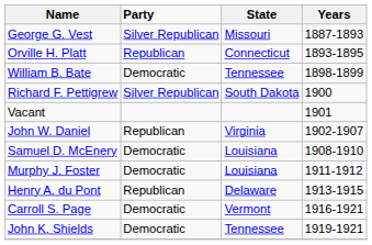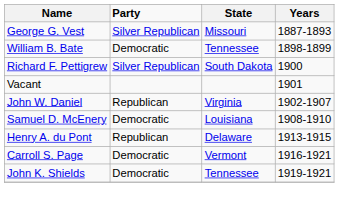 <table class=wikitable>
 <tr>
 <th><strong>Name</strong></th>
 <td><strong>Party</strong></td>
 <th><strong>State</strong></th>
 <th><strong>Years</strong></th>
 </tr>
 <tr>
 <td><a href='#'>George G. Vest</a></td>
 <td><a href='#'>Silver Republican</a></td>
 <td><a href='#'>Missouri</a></td>
 <td>1887-1893</td>
-</tr>
-<tr>
-<td><a href='#'>Orville H. Platt</a></td>
-<td><a href='#'>Republican</a></td>
-<td><a href='#'>Connecticut</a></td>
-<td>1893-1895</td>
 </tr>
 <tr>
 <td><a href='#'>William B. Bate</a></td>
 <td>Democratic</td>
 <td><a href='#'>Tennessee</a></td>
 <td>1898-1899</td>
 </tr>
 <tr>
 <td><a href='#'>Richard F. Pettigrew</a></td>
 <td><a href='#'>Silver Republican</a></td>
 <td><a href='#'>South Dakota</a></td>
 <td>1900</td>
 </tr>
 <tr>
 <td>Vacant</td>
 <td></td>
 <td></td>
 <td>1901</td>
 </tr>
 <tr>
 <td><a href='#'>John W. Daniel</a></td>
 <td>Republican</td>
 <td><a href='#'>Virginia</a></td>
 <td>1902-1907</td>
 </tr>
 <tr>
 <td><a href='#'>Samuel D. McEnery</a></td>
 <td>Democratic</td>
 <td><a href='#'>Louisiana</a></td>
 <td>1908-1910</td>
 </tr>
 <tr>
-<td><a href='#'>Murphy J. Foster</a></td>
-<td>Democratic</td>
-<td><a href='#'>Louisiana</a></td>
-<td>1911-1912</td>
-</tr>
-<tr>
 <td><a href='#'>Henry A. du Pont</a></td>
 <td>Republican</td>
 <td><a href='#'>Delaware</a></td>
 <td>1913-1915</td>
 </tr>
 <tr>
 <td><a href='#'>Carroll S. Page</a></td>
 <td>Democratic</td>
 <td><a href='#'>Vermont</a></td>
 <td>1916-1921</td>
 </tr>
 <tr>
 <td><a href='#'>John K. Shields</a></td>
 <td>Democratic</td>
 <td><a href='#'>Tennessee</a></td>
 <td>1919-1921</td>
 </tr>
 <tr>
 </tr>
 </table>
